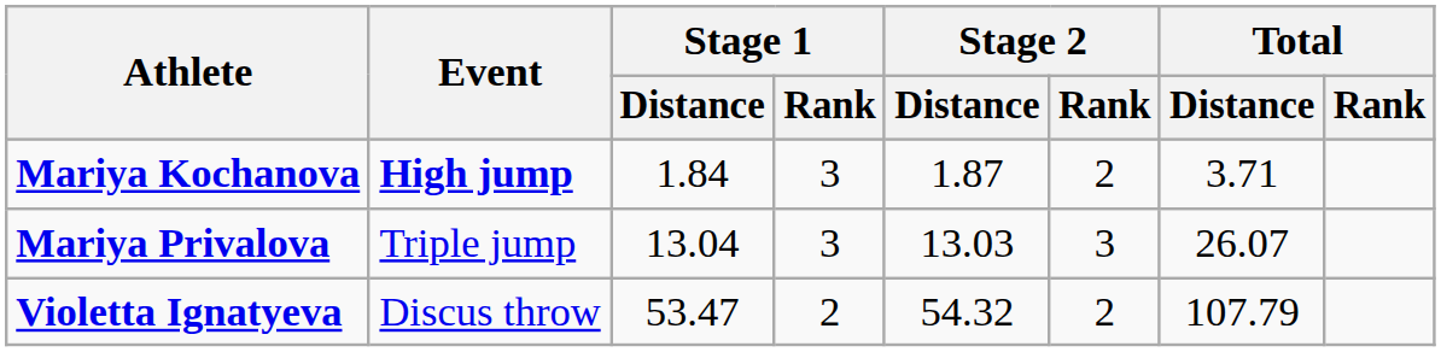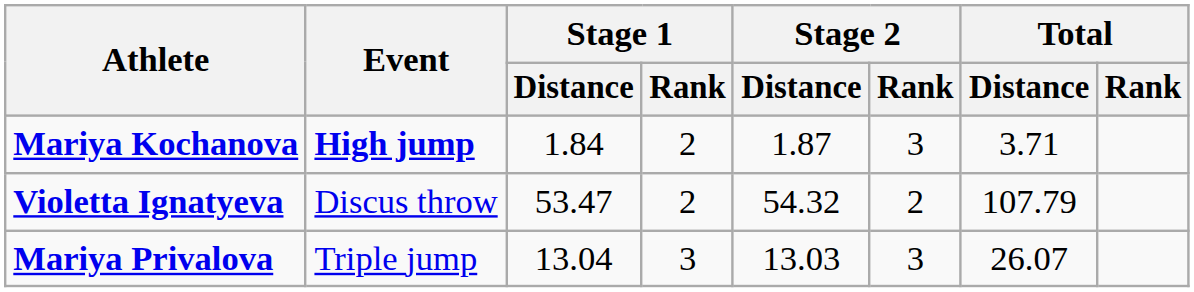 <table class="wikitable" style="text-align:center;font-size:90%">
 <tr>
 <th rowspan=2>Athlete</th>
 <th rowspan=2>Event</th>
 <th colspan=2>Stage 1</th>
 <th colspan=2>Stage 2</th>
 <th colspan=2>Total</th>
 </tr>
 <tr style="font-size:95%">
 <th>Distance</th>
 <th>Rank</th>
 <th>Distance</th>
 <th>Rank</th>
 <th>Distance</th>
 <th>Rank</th>
 </tr>
 <tr>
 <td align=left><strong><a href='#'>Mariya Kochanova</a></strong></td>
 <td align=left><strong><a href='#'>High jump</a></strong></td>
 <td>1.84</td>
+<td>2</td>
+<td>1.87</td>
 <td>3</td>
-<td>1.87</td>
+<td>3.71</td>
+<td></td>
+</tr>
+<tr>
+<td align=left><strong><a href='#'>Violetta Ignatyeva</a></strong></td>
+<td align=left><a href='#'>Discus throw</a></td>
+<td>53.47</td>
 <td>2</td>
-<td>3.71</td>
+<td>54.32</td>
+<td>2</td>
+<td>107.79</td>
 <td></td>
 </tr>
 <tr>
 <td align=left><strong><a href='#'>Mariya Privalova</a></strong></td>
 <td align=left><a href='#'>Triple jump</a></td>
 <td>13.04</td>
 <td>3</td>
 <td>13.03</td>
 <td>3</td>
 <td>26.07</td>
 <td></td>
 </tr>
-<tr>
-<td align=left><strong><a href='#'>Violetta Ignatyeva</a></strong></td>
-<td align=left><a href='#'>Discus throw</a></td>
-<td>53.47</td>
-<td>2</td>
-<td>54.32</td>
-<td>2</td>
-<td>107.79</td>
-<td></td>
-</tr>
 </table>
